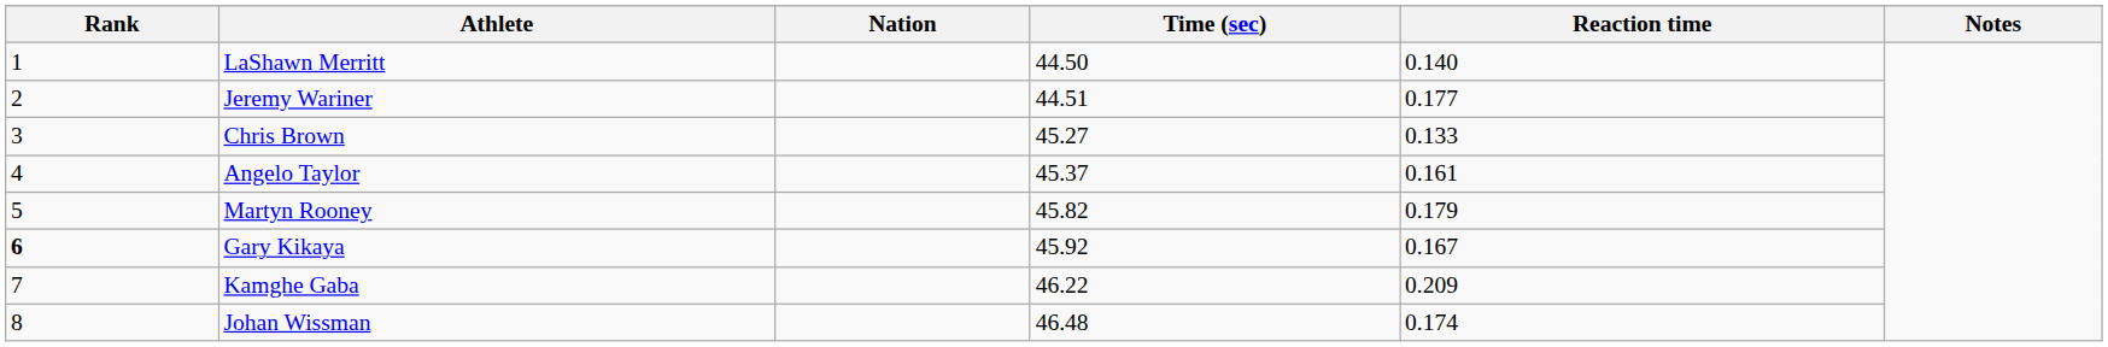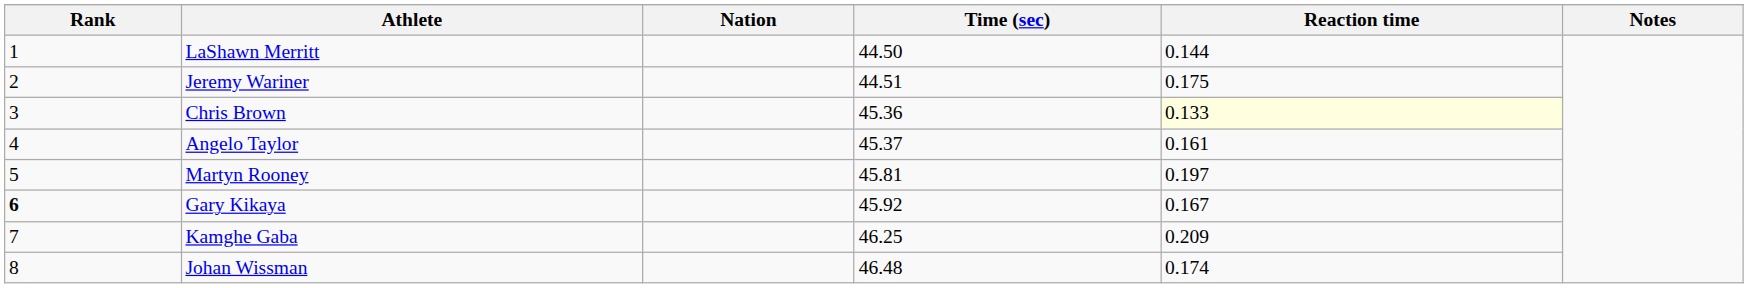 <table class="wikitable" width=90%>
 <tr>
 </tr>
 <tr>
 <th>Rank</th>
 <th>Athlete</th>
 <th>Nation</th>
 <th>Time (<a href='#'>sec</a>)</th>
 <th>Reaction time</th>
 <th>Notes</th>
 </tr>
 <tr>
 <td>1</td>
 <td><a href='#'>LaShawn Merritt</a></td>
 <td></td>
 <td>44.50</td>
-<td>0.140</td>
+<td>0.144</td>
 </tr>
 <tr>
 <td>2</td>
 <td><a href='#'>Jeremy Wariner</a></td>
 <td></td>
 <td>44.51</td>
-<td>0.177</td>
+<td>0.175</td>
 </tr>
 <tr>
 <td>3</td>
 <td><a href='#'>Chris Brown</a></td>
 <td></td>
-<td>45.27</td>
-<td>0.133</td>
+<td>45.36</td>
+<td style="background: lightyellow;">0.133</td>
 </tr>
 <tr>
 <td>4</td>
 <td><a href='#'>Angelo Taylor</a></td>
 <td></td>
 <td>45.37</td>
 <td>0.161</td>
 </tr>
 <tr>
 <td>5</td>
 <td><a href='#'>Martyn Rooney</a></td>
 <td></td>
-<td>45.82</td>
-<td>0.179</td>
+<td>45.81</td>
+<td>0.197</td>
 </tr>
 <tr>
 <td><strong>6</strong></td>
 <td><a href='#'>Gary Kikaya</a></td>
 <td></td>
 <td>45.92</td>
 <td>0.167</td>
 </tr>
 <tr>
 <td>7</td>
 <td><a href='#'>Kamghe Gaba</a></td>
 <td></td>
-<td>46.22</td>
+<td>46.25</td>
 <td>0.209</td>
 </tr>
 <tr>
 <td>8</td>
 <td><a href='#'>Johan Wissman</a></td>
 <td></td>
 <td>46.48</td>
 <td>0.174</td>
 </tr>
 </table>
